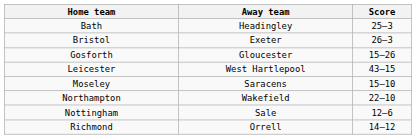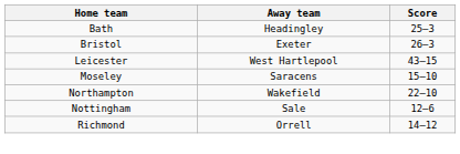 <table class="wikitable" style="text-align: center">
 <tr>
 <th width=250>Home team</th>
 <th width=250>Away team</th>
 <th width=80>Score</th>
 </tr>
 <tr>
 <td>Bath</td>
 <td>Headingley</td>
 <td>25–3</td>
 </tr>
 <tr>
 <td>Bristol</td>
 <td>Exeter</td>
 <td>26–3</td>
-</tr>
-<tr>
-<td>Gosforth</td>
-<td>Gloucester</td>
-<td>15–26</td>
 </tr>
 <tr>
 <td>Leicester</td>
 <td>West Hartlepool</td>
 <td>43–15</td>
 </tr>
 <tr>
 <td>Moseley</td>
 <td>Saracens</td>
 <td>15–10</td>
 </tr>
 <tr>
 <td>Northampton</td>
 <td>Wakefield</td>
 <td>22–10</td>
 </tr>
 <tr>
 <td>Nottingham</td>
 <td>Sale</td>
 <td>12–6</td>
 </tr>
 <tr>
 <td>Richmond</td>
 <td>Orrell</td>
 <td>14–12</td>
 </tr>
 </table>
